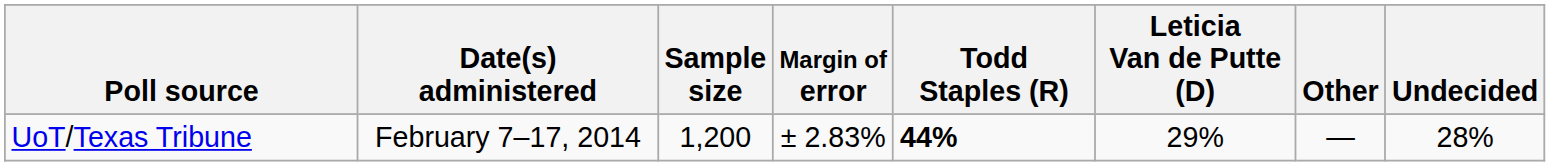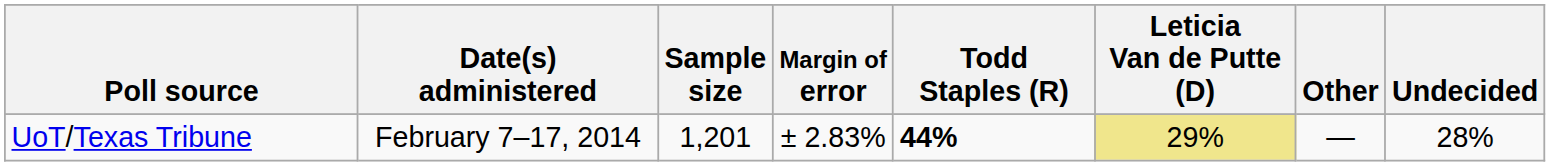 <table class="wikitable">
 <tr valign= bottom>
 <th style="width:190px;">Poll source</th>
 <th style="width:160px;">Date(s)<br>administered</th>
 <th class=small>Sample<br>size</th>
 <th><small>Margin of</small><br>error</th>
 <th style="width:105px;">Todd<br>Staples (R)</th>
 <th style="width:105px;">Leticia<br>Van de Putte (D)</th>
 <th style="width:40px;">Other</th>
 <th style="width:40px;">Undecided</th>
 </tr>
 <tr>
 <td><a href='#'>UoT</a>/<a href='#'>Texas Tribune</a></td>
 <td align=center>February 7–17, 2014</td>
-<td align=center>1,200</td>
+<td align=center>1,201</td>
 <td align=center>± 2.83%</td>
 <td><strong>44%</strong></td>
-<td align=center>29%</td>
+<td align=center style="background: khaki;">29%</td>
 <td align=center>—</td>
 <td align=center>28%</td>
 </tr>
 </table>
